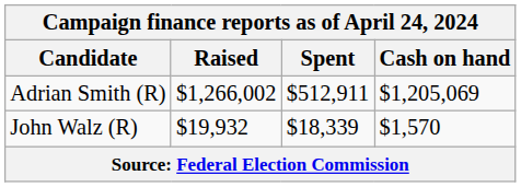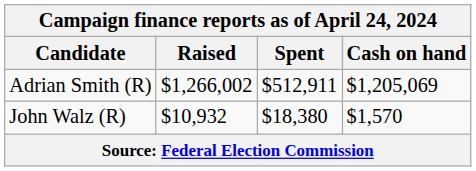 <table class="wikitable sortable">
 <tr>
 <th colspan=4>Campaign finance reports as of April 24, 2024</th>
 </tr>
 <tr style="text-align:center;">
 <th>Candidate</th>
 <th>Raised</th>
 <th>Spent</th>
 <th>Cash on hand</th>
 </tr>
 <tr>
 <td>Adrian Smith (R)</td>
 <td>$1,266,002</td>
 <td>$512,911</td>
 <td>$1,205,069</td>
 </tr>
 <tr>
 <td>John Walz (R)</td>
-<td>$19,932</td>
-<td>$18,339</td>
+<td>$10,932</td>
+<td>$18,380</td>
 <td>$1,570</td>
 </tr>
 <tr>
 <th colspan="4"><small>Source: <a href='#'>Federal Election Commission</a></small></th>
 </tr>
 </table>
